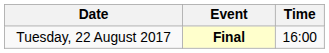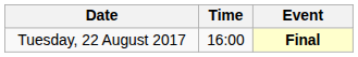 <table class="wikitable" style="text-align:center;">
 <tr>
 <th width="200">Date</th>
+<th width="50">Time</th>
 <th width="100">Event</th>
-<th width="50">Time</th>
 </tr>
 <tr>
 <td>Tuesday, 22 August 2017</td>
+<td>16:00</td>
 <td bgcolor="ffffcc"><strong>Final</strong></td>
-<td>16:00</td>
 </tr>
 </table>
